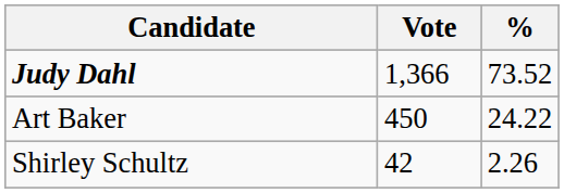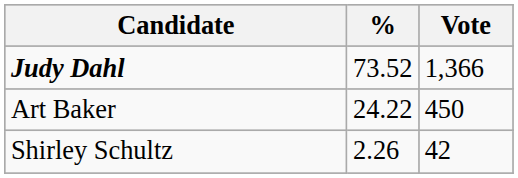 <table class="wikitable">
 <tr>
 <th bgcolor="#DDDDFF" width="200px">Candidate</th>
+<th bgcolor="#DDDDFF" width="30px">%</th>
 <th bgcolor="#DDDDFF" width="50px">Vote</th>
-<th bgcolor="#DDDDFF" width="30px">%</th>
 </tr>
 <tr>
 <td><strong><em>Judy Dahl</em></strong></td>
+<td>73.52</td>
 <td>1,366</td>
-<td>73.52</td>
 </tr>
 <tr>
 <td>Art Baker</td>
+<td>24.22</td>
 <td>450</td>
-<td>24.22</td>
 </tr>
 <tr>
 <td>Shirley Schultz</td>
+<td>2.26</td>
 <td>42</td>
-<td>2.26</td>
 </tr>
 </table>
